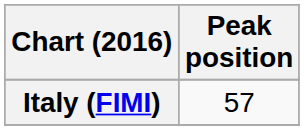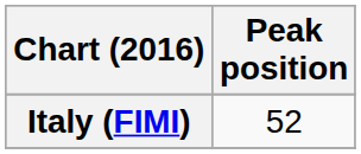 <table class="wikitable sortable plainrowheaders" style="text-align:center">
 <tr>
 <th scope="col">Chart (2016)</th>
 <th scope="col">Peak<br>position</th>
 </tr>
 <tr>
 </tr>
 <tr>
 </tr>
 <tr>
 </tr>
 <tr>
 </tr>
 <tr>
 </tr>
 <tr>
 </tr>
 <tr>
 </tr>
 <tr>
 <th scope="row">Italy (<a href='#'>FIMI</a>)</th>
-<td>57</td>
+<td>52</td>
 </tr>
 <tr>
 </tr>
 <tr>
 </tr>
 <tr>
 </tr>
 <tr>
 </tr>
 <tr>
 </tr>
 <tr>
 </tr>
 <tr>
 </tr>
 <tr>
 </tr>
 <tr>
 </tr>
 <tr>
 </tr>
 <tr>
 </tr>
 <tr>
 </tr>
 </table>
